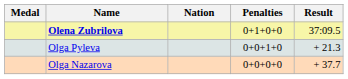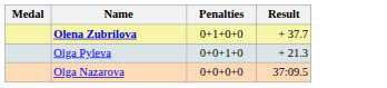 <table class=wikitable style="border:1px solid #AAAAAA;font-size:90%">
 <tr bgcolor="#E4E4E4">
 <th style="border-bottom:1px solid #AAAAAA" width=50>Medal</th>
 <th style="border-bottom:1px solid #AAAAAA" width=160>Name</th>
-<th style="border-bottom:1px solid #AAAAAA" width=80>Nation</th>
 <th style="border-bottom:1px solid #AAAAAA" width=80>Penalties</th>
 <th style="border-bottom:1px solid #AAAAAA" width=60>Result</th>
 </tr>
 <tr bgcolor="#F7F6A8">
 <td align="center"></td>
 <td><strong><a href='#'>Olena Zubrilova</a></strong></td>
-<td align="center"></td>
 <td align="center">0+1+0+0</td>
-<td align="right">37:09.5</td>
+<td align="right">+ 37.7</td>
 </tr>
 <tr bgcolor="#DCE5E5">
 <td align="center"></td>
 <td><a href='#'>Olga Pyleva</a></td>
-<td align="center"></td>
 <td align="center">0+0+1+0</td>
 <td align="right">+ 21.3</td>
 </tr>
 <tr bgcolor="#FFDAB9">
 <td align="center"></td>
 <td><a href='#'>Olga Nazarova</a></td>
-<td align="center"></td>
 <td align="center">0+0+0+0</td>
-<td align="right">+ 37.7</td>
+<td align="right">37:09.5</td>
 </tr>
 </table>
